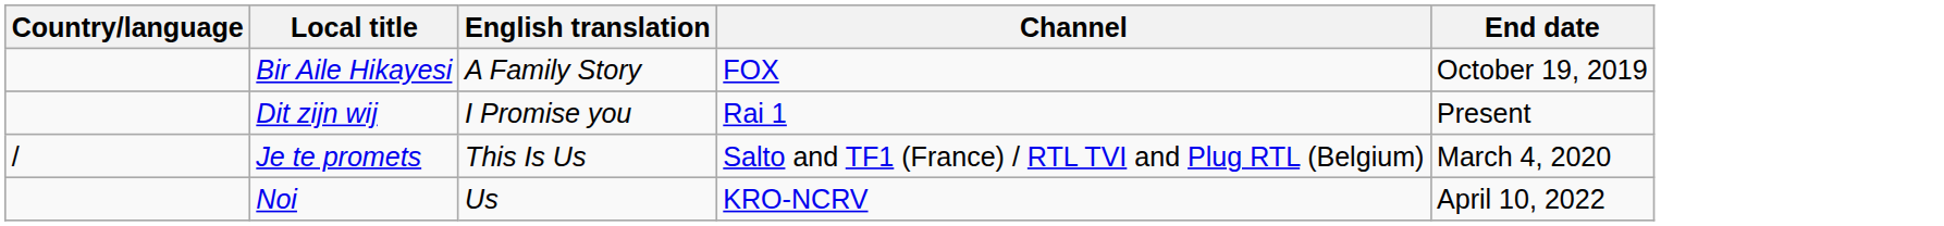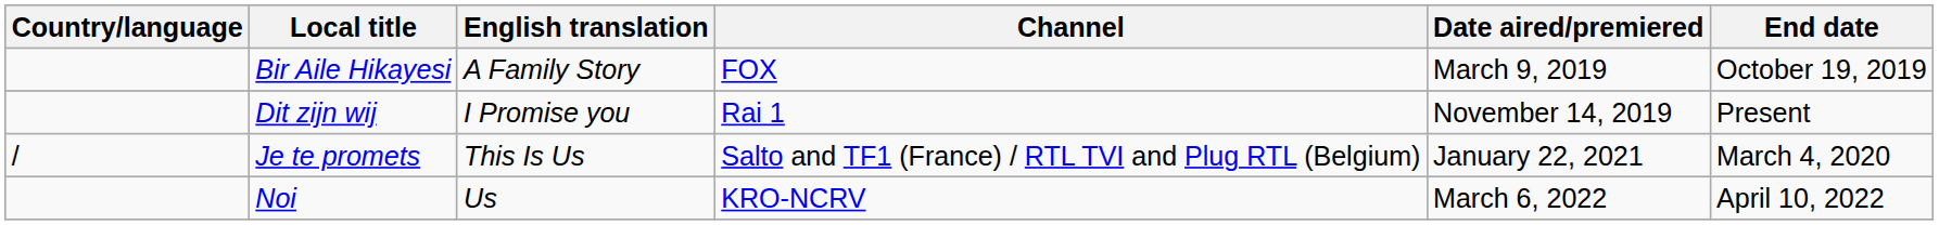 <table class="wikitable" style="text-align:left; font-size:95%;">
 <tr>
 <th>Country/language</th>
 <th>Local title</th>
 <th>English translation</th>
 <th>Channel</th>
+<th>Date aired/premiered</th>
 <th>End date</th>
 </tr>
 <tr>
 <td></td>
 <td><em><a href='#'>Bir Aile Hikayesi</a></em></td>
 <td><em>A Family Story</em></td>
 <td><a href='#'>FOX</a></td>
+<td>March 9, 2019</td>
 <td>October 19, 2019</td>
 </tr>
 <tr>
 <td></td>
 <td><em><a href='#'>Dit zijn wij</a></em></td>
 <td><em>I Promise you</em></td>
 <td><a href='#'>Rai 1</a></td>
+<td>November 14, 2019</td>
 <td>Present</td>
 </tr>
 <tr>
 <td> / </td>
 <td><em><a href='#'>Je te promets</a></em></td>
 <td><em>This Is Us</em></td>
 <td><a href='#'>Salto</a> and <a href='#'>TF1</a> (France) / <a href='#'>RTL TVI</a> and <a href='#'>Plug RTL</a> (Belgium)</td>
+<td>January 22, 2021</td>
 <td>March 4, 2020</td>
 </tr>
 <tr>
 <td></td>
 <td><em><a href='#'>Noi</a></em></td>
 <td><em>Us</em></td>
 <td><a href='#'>KRO-NCRV</a></td>
+<td>March 6, 2022</td>
 <td>April 10, 2022</td>
 </tr>
 </table>
